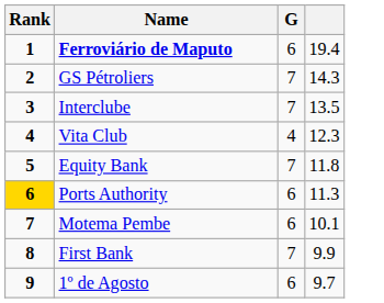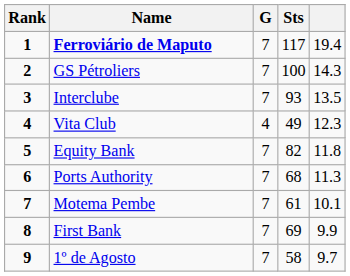 <table class="wikitable" style="text-align:center; font-size:90%;">
 <tr>
 <th width=10px>Rank</th>
 <th width=175px>Name</th>
 <th width=15px>G</th>
+<th width=10px>Sts</th>
 <th width=10px></th>
 </tr>
 <tr>
 <td><strong>1</strong></td>
 <td align=left> <strong><a href='#'>Ferroviário de Maputo</a></strong></td>
-<td>6</td>
+<td>7</td>
+<td>117</td>
 <td>19.4</td>
 </tr>
 <tr>
 <td><strong>2</strong></td>
 <td align=left> <a href='#'>GS Pétroliers</a></td>
 <td>7</td>
+<td>100</td>
 <td>14.3</td>
 </tr>
 <tr>
 <td><strong>3</strong></td>
 <td align=left> <a href='#'>Interclube</a></td>
 <td>7</td>
+<td>93</td>
 <td>13.5</td>
 </tr>
 <tr>
 <td><strong>4</strong></td>
 <td align=left> <a href='#'>Vita Club</a></td>
 <td>4</td>
+<td>49</td>
 <td>12.3</td>
 </tr>
 <tr>
 <td><strong>5</strong></td>
 <td align=left> <a href='#'>Equity Bank</a></td>
 <td>7</td>
+<td>82</td>
 <td>11.8</td>
 </tr>
 <tr>
-<td style="background: gold;"><strong>6</strong></td>
+<td><strong>6</strong></td>
 <td align=left> <a href='#'>Ports Authority</a></td>
-<td>6</td>
+<td>7</td>
+<td>68</td>
 <td>11.3</td>
 </tr>
 <tr>
 <td><strong>7</strong></td>
 <td align=left> <a href='#'>Motema Pembe</a></td>
-<td>6</td>
+<td>7</td>
+<td>61</td>
 <td>10.1</td>
 </tr>
 <tr>
 <td><strong>8</strong></td>
 <td align=left> <a href='#'>First Bank</a></td>
 <td>7</td>
+<td>69</td>
 <td>9.9</td>
 </tr>
 <tr>
 <td><strong>9</strong></td>
 <td align=left> <a href='#'>1º de Agosto</a></td>
-<td>6</td>
+<td>7</td>
+<td>58</td>
 <td>9.7</td>
 </tr>
 </table>
